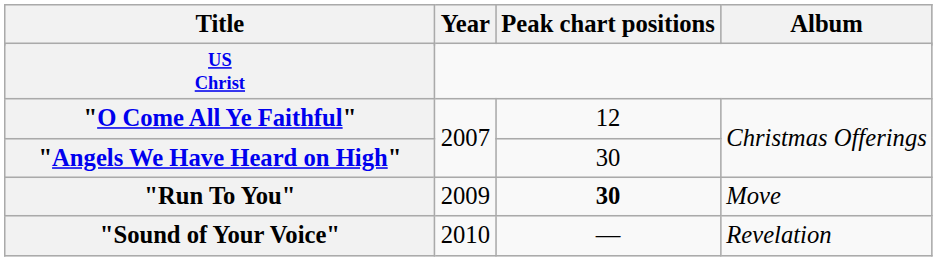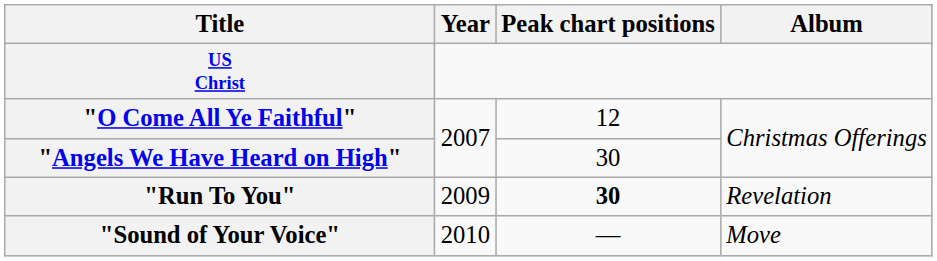 <table class="wikitable plainrowheaders" style=text-align:center;>
 <tr>
 <th scope="col" rowspan="2" style="width:17em;">Title</th>
 <th scope="col" rowspan="2">Year</th>
 <th scope="col" colspan="1">Peak chart positions</th>
 <th scope="col" rowspan="2">Album</th>
 </tr>
 <tr>
 </tr>
 <tr style="font-size:smaller;">
 <th scope="col" style="width:3em;font-size:90%;"><a href='#'>US<br>Christ</a><br></th>
 </tr>
 <tr>
 <th scope="row">"<a href='#'>O Come All Ye Faithful</a>"</th>
 <td rowspan="2">2007</td>
 <td>12</td>
 <td rowspan="2" style="text-align:left;"><em>Christmas Offerings</em></td>
 </tr>
 <tr>
 <th scope="row">"<a href='#'>Angels We Have Heard on High</a>"</th>
 <td>30</td>
 </tr>
 <tr>
 <th scope="row">"Run To You"</th>
 <td>2009</td>
 <td><strong>30</strong></td>
-<td style="text-align:left;"><em>Move</em></td>
+<td style="text-align:left;"><em>Revelation</em></td>
 </tr>
 <tr>
 <th scope="row">"Sound of Your Voice"<br></th>
 <td>2010</td>
 <td>—</td>
-<td style="text-align:left;"><em>Revelation</em></td>
+<td style="text-align:left;"><em>Move</em></td>
 </tr>
 </table>
